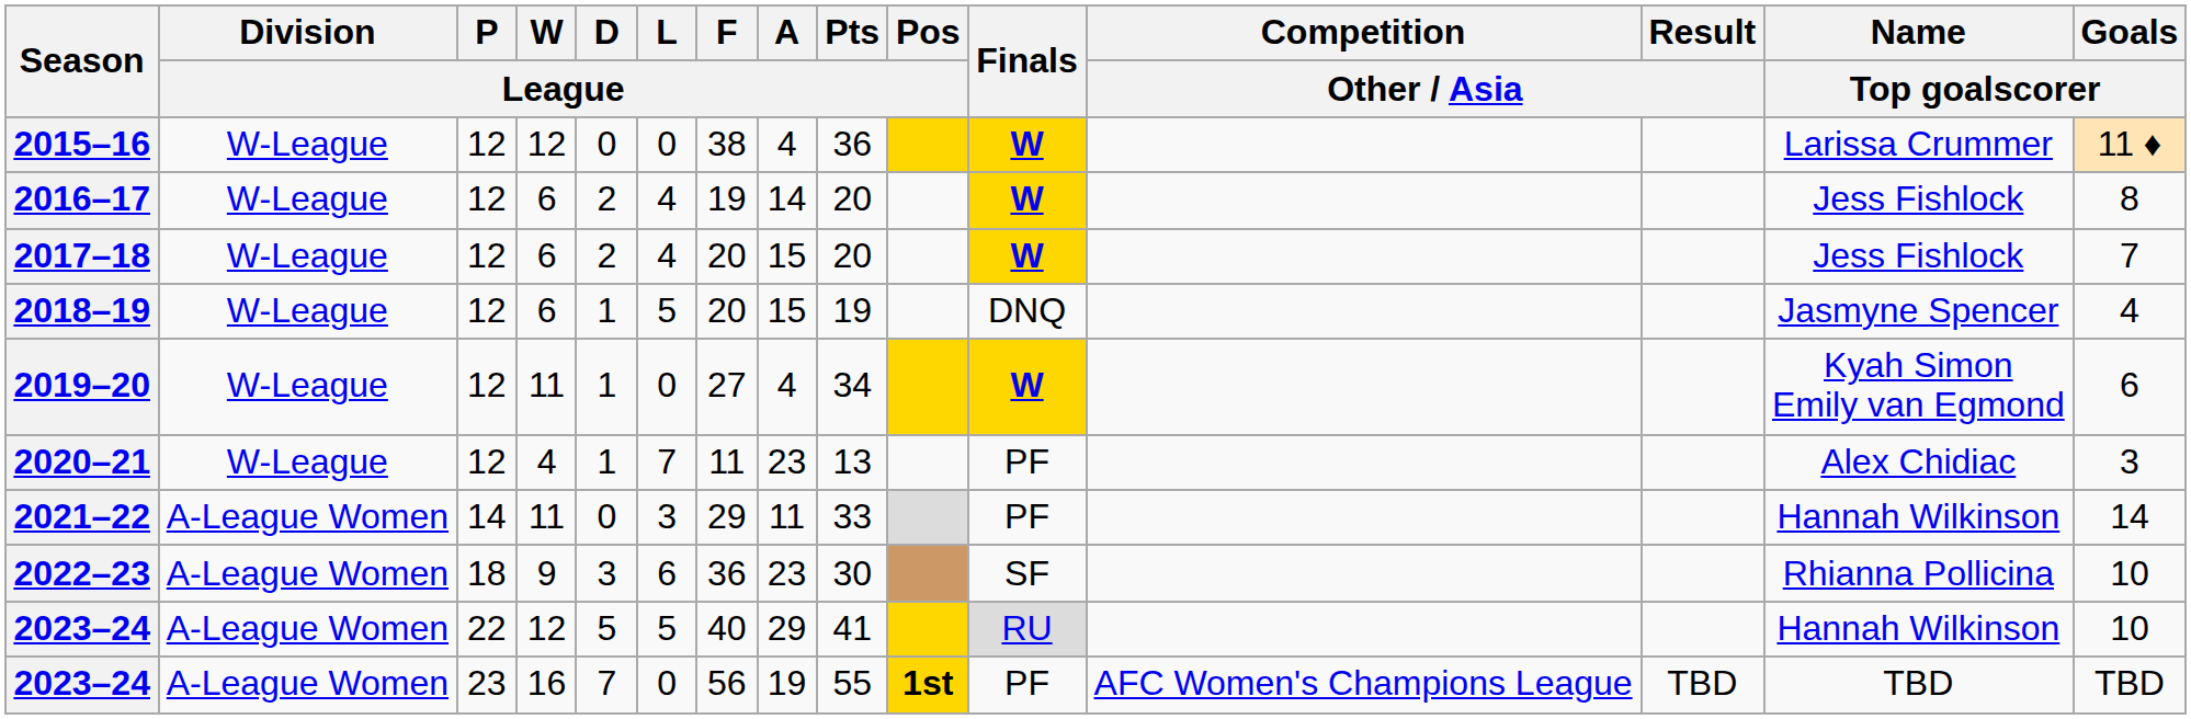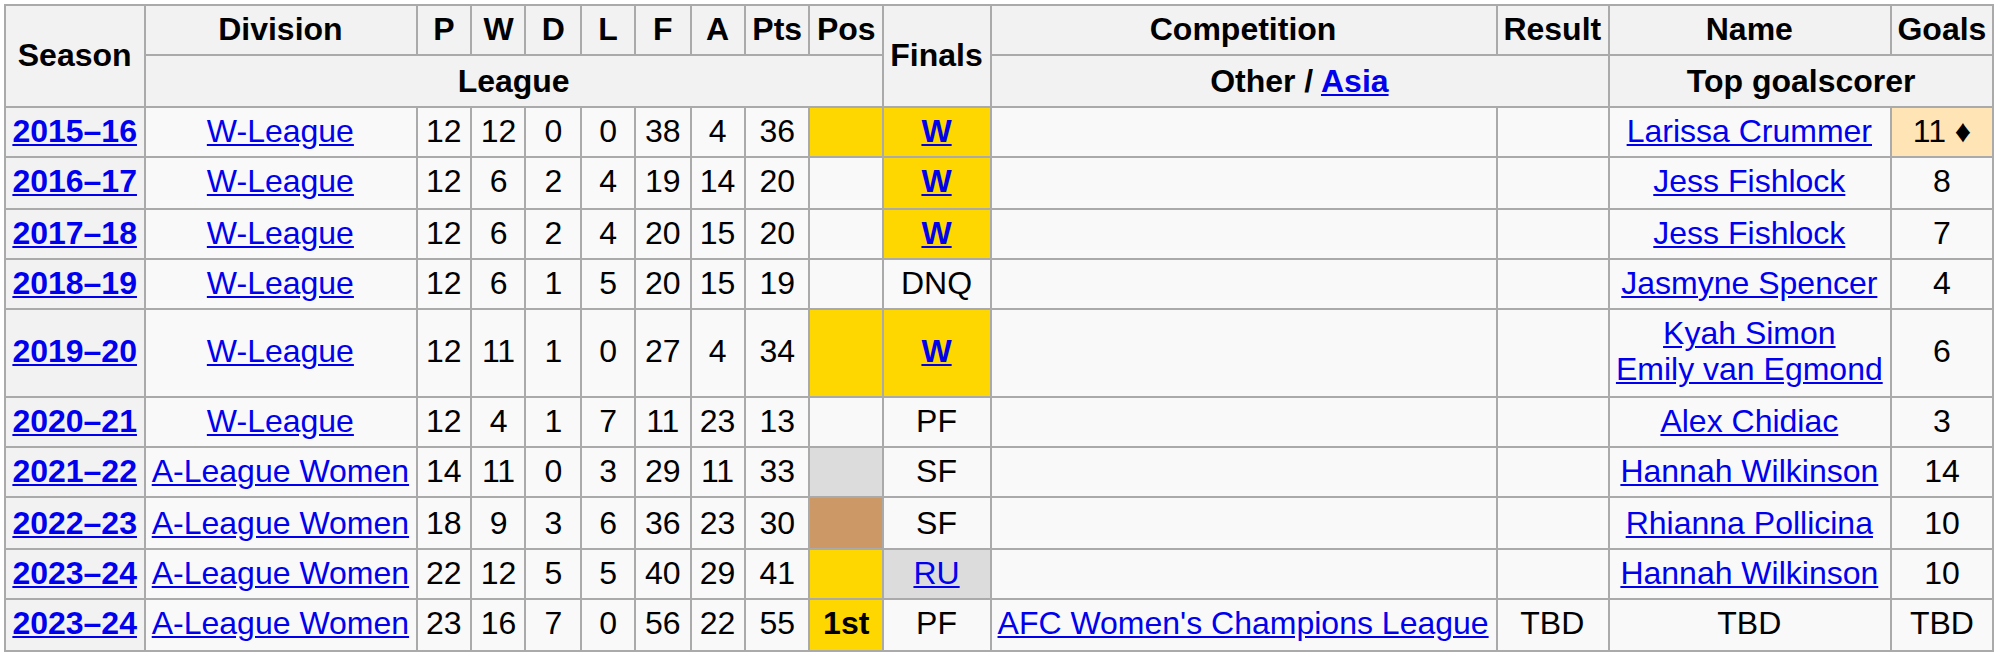 <table class="wikitable sortable" style="text-align: center">
 <tr>
 <th scope="col" rowspan="2">Season</th>
 <th scope="col">Division</th>
 <th width="20" scope="col">P</th>
 <th width="20" scope="col">W</th>
 <th width="20" scope="col">D</th>
 <th width="20" scope="col">L</th>
 <th width="20" scope="col">F</th>
 <th width="20" scope="col">A</th>
 <th width="20" scope="col">Pts</th>
 <th scope="col">Pos</th>
 <th rowspan="2" scope="col" class="unsortable">Finals</th>
 <th>Competition</th>
 <th>Result</th>
 <th scope="col">Name</th>
 <th scope="col">Goals</th>
 </tr>
 <tr class="unsortable">
 <th colspan="9" scope="col">League</th>
 <th colspan="2"><strong>Other /</strong> <a href='#'>Asia</a></th>
 <th colspan="2" scope="col">Top goalscorer</th>
 </tr>
 <tr>
 <th><a href='#'>2015–16</a></th>
 <td><a href='#'>W-League</a></td>
 <td>12</td>
 <td>12</td>
 <td>0</td>
 <td>0</td>
 <td>38</td>
 <td>4</td>
 <td>36</td>
 <td bgcolor=gold><strong></strong></td>
 <td bgcolor=gold><strong><a href='#'>W</a></strong></td>
 <td></td>
 <td></td>
 <td><a href='#'>Larissa Crummer</a></td>
 <td bgcolor=Moccasin>11 ♦</td>
 </tr>
 <tr>
 <th><a href='#'>2016–17</a></th>
 <td><a href='#'>W-League</a></td>
 <td>12</td>
 <td>6</td>
 <td>2</td>
 <td>4</td>
 <td>19</td>
 <td>14</td>
 <td>20</td>
 <td></td>
 <td bgcolor=gold><strong><a href='#'>W</a></strong></td>
 <td></td>
 <td></td>
 <td><a href='#'>Jess Fishlock</a></td>
 <td>8</td>
 </tr>
 <tr>
 <th><a href='#'>2017–18</a></th>
 <td><a href='#'>W-League</a></td>
 <td>12</td>
 <td>6</td>
 <td>2</td>
 <td>4</td>
 <td>20</td>
 <td>15</td>
 <td>20</td>
 <td></td>
 <td bgcolor=gold><strong><a href='#'>W</a></strong></td>
 <td></td>
 <td></td>
 <td><a href='#'>Jess Fishlock</a></td>
 <td>7</td>
 </tr>
 <tr>
 <th><a href='#'>2018–19</a></th>
 <td><a href='#'>W-League</a></td>
 <td>12</td>
 <td>6</td>
 <td>1</td>
 <td>5</td>
 <td>20</td>
 <td>15</td>
 <td>19</td>
 <td></td>
 <td>DNQ</td>
 <td></td>
 <td></td>
 <td><a href='#'>Jasmyne Spencer</a></td>
 <td>4</td>
 </tr>
 <tr>
 <th><a href='#'>2019–20</a></th>
 <td><a href='#'>W-League</a></td>
 <td>12</td>
 <td>11</td>
 <td>1</td>
 <td>0</td>
 <td>27</td>
 <td>4</td>
 <td>34</td>
 <td bgcolor=gold><strong></strong></td>
 <td bgcolor=gold><strong><a href='#'>W</a></strong></td>
 <td></td>
 <td></td>
 <td><a href='#'>Kyah Simon</a><br><a href='#'>Emily van Egmond</a></td>
 <td>6</td>
 </tr>
 <tr>
 <th><a href='#'>2020–21</a></th>
 <td><a href='#'>W-League</a></td>
 <td>12</td>
 <td>4</td>
 <td>1</td>
 <td>7</td>
 <td>11</td>
 <td>23</td>
 <td>13</td>
 <td></td>
 <td>PF</td>
 <td></td>
 <td></td>
 <td><a href='#'>Alex Chidiac</a></td>
 <td>3</td>
 </tr>
 <tr>
 <th><a href='#'>2021–22</a></th>
 <td><a href='#'>A-League Women</a></td>
 <td>14</td>
 <td>11</td>
 <td>0</td>
 <td>3</td>
 <td>29</td>
 <td>11</td>
 <td>33</td>
 <td bgcolor=#DCDCDC></td>
-<td>PF</td>
+<td>SF</td>
 <td></td>
 <td></td>
 <td><a href='#'>Hannah Wilkinson</a></td>
 <td>14</td>
 </tr>
 <tr>
 <th><a href='#'>2022–23</a></th>
 <td><a href='#'>A-League Women</a></td>
 <td>18</td>
 <td>9</td>
 <td>3</td>
 <td>6</td>
 <td>36</td>
 <td>23</td>
 <td>30</td>
 <td bgcolor=#CC9966></td>
 <td>SF</td>
 <td></td>
 <td></td>
 <td><a href='#'>Rhianna Pollicina</a></td>
 <td>10</td>
 </tr>
 <tr>
 <th><a href='#'>2023–24</a></th>
 <td><a href='#'>A-League Women</a></td>
 <td>22</td>
 <td>12</td>
 <td>5</td>
 <td>5</td>
 <td>40</td>
 <td>29</td>
 <td>41</td>
 <td bgcolor=gold><strong></strong></td>
 <td bgcolor=#DCDCDC><a href='#'>RU</a></td>
 <td></td>
 <td></td>
 <td><a href='#'>Hannah Wilkinson</a></td>
 <td>10</td>
 </tr>
 <tr>
 <th><a href='#'>2023–24</a></th>
 <td><a href='#'>A-League Women</a></td>
 <td>23</td>
 <td>16</td>
 <td>7</td>
 <td>0</td>
 <td>56</td>
-<td>19</td>
+<td>22</td>
 <td>55</td>
 <td bgcolor=gold><strong>1st</strong></td>
 <td>PF</td>
 <td><a href='#'>AFC Women's Champions League</a></td>
 <td>TBD</td>
 <td>TBD</td>
 <td>TBD</td>
 </tr>
 </table>
